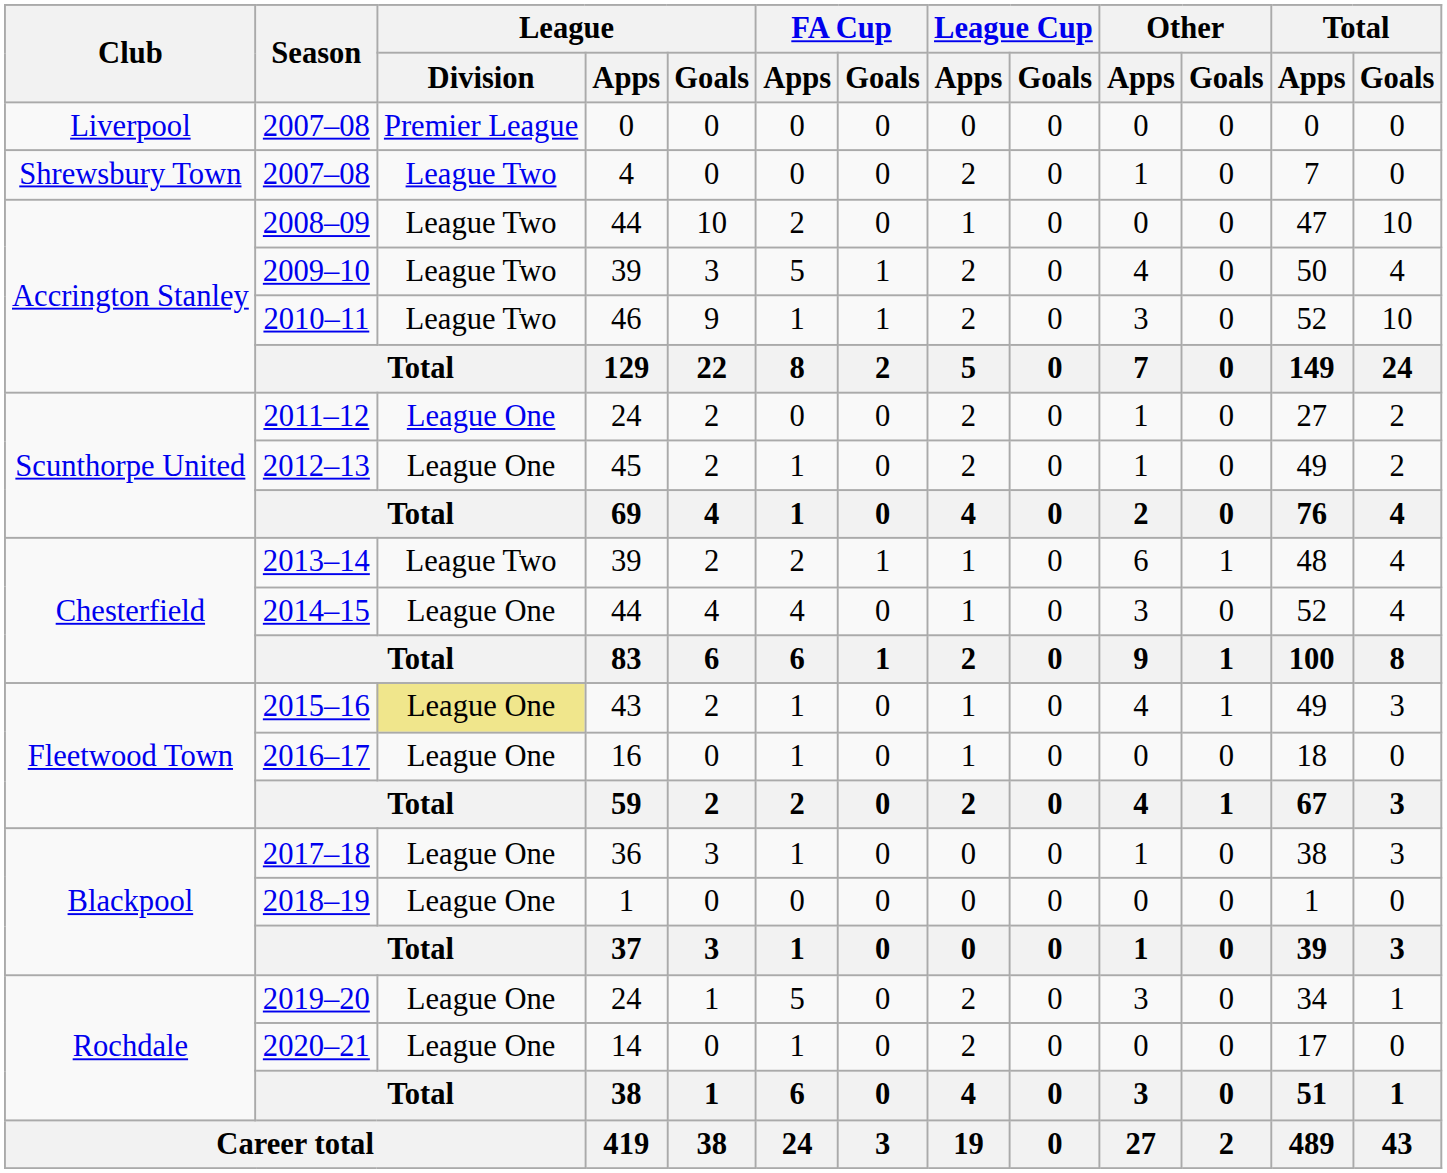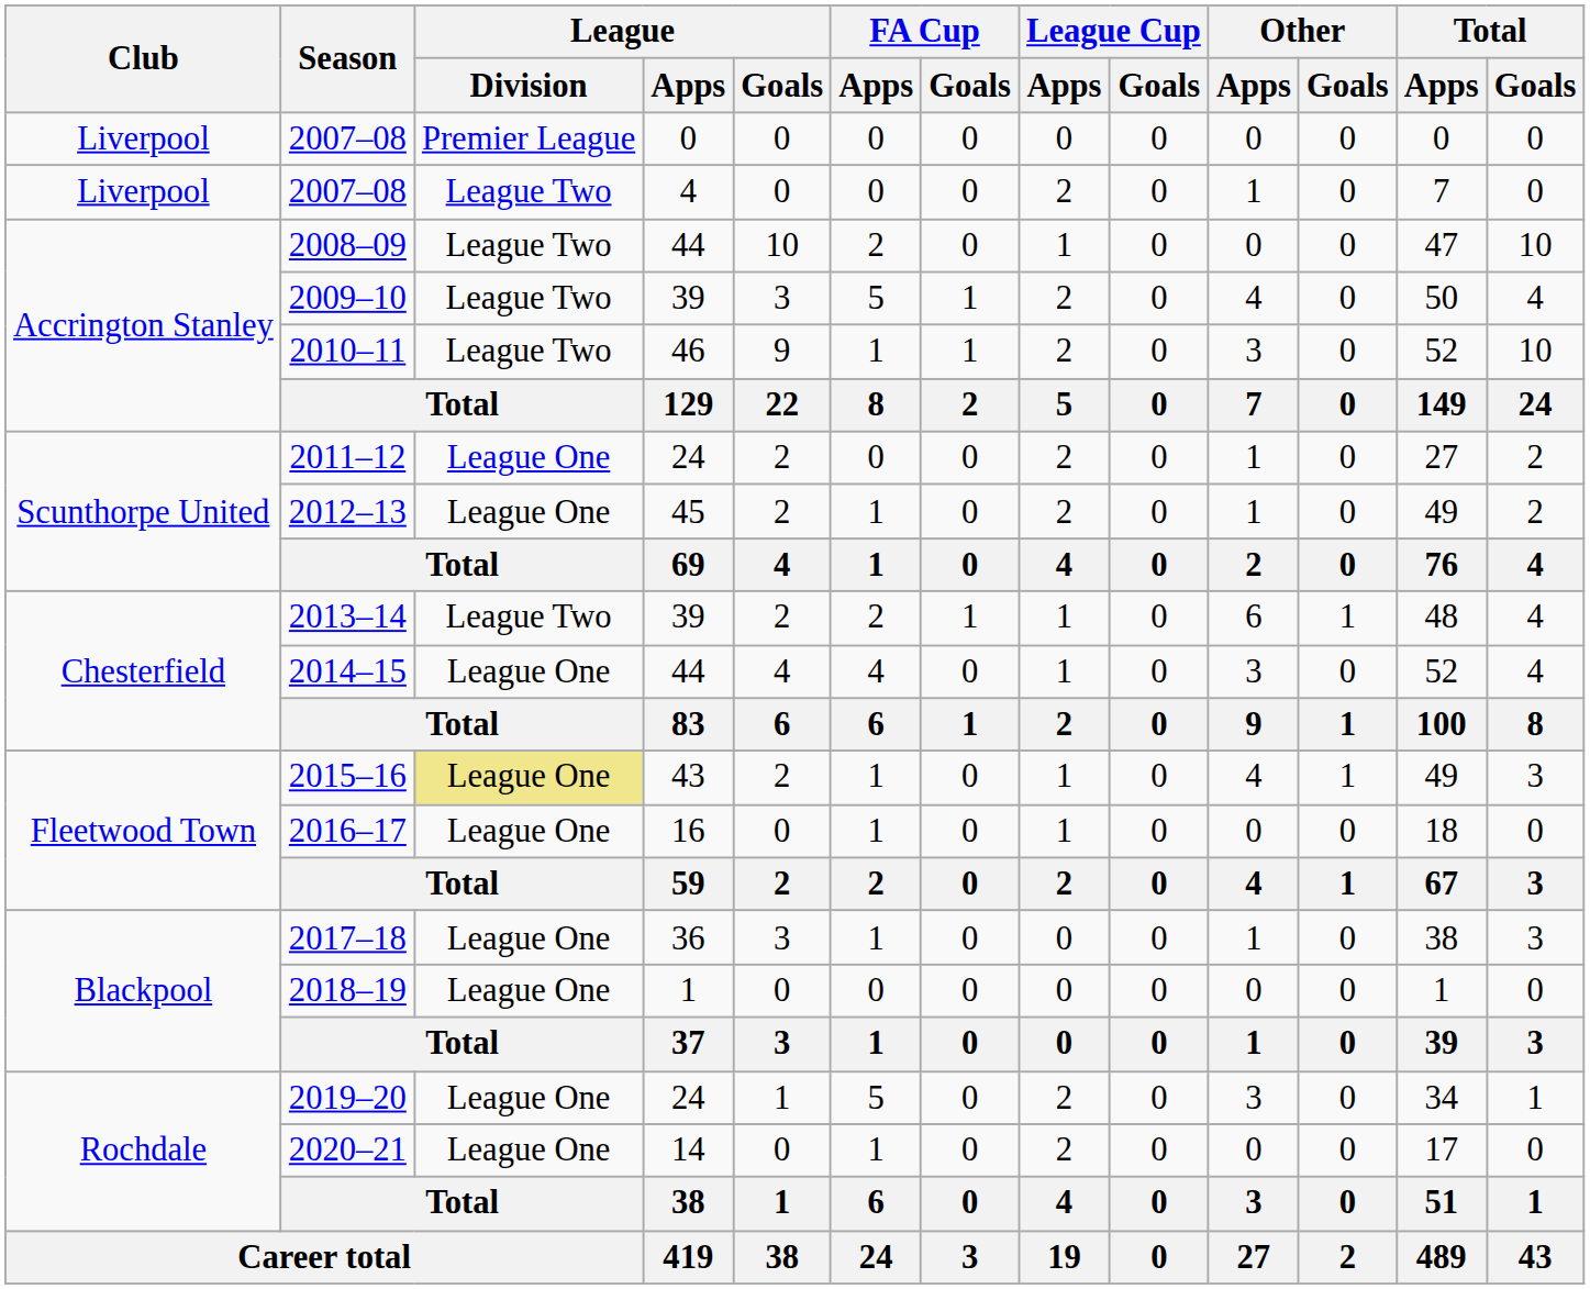 <table class="wikitable" style="text-align:center">
 <tr>
 <th rowspan="2">Club</th>
 <th rowspan="2">Season</th>
 <th colspan="3">League</th>
 <th colspan="2"><a href='#'>FA Cup</a></th>
 <th colspan="2"><a href='#'>League Cup</a></th>
 <th colspan="2">Other</th>
 <th colspan="2">Total</th>
 </tr>
 <tr>
 <th>Division</th>
 <th>Apps</th>
 <th>Goals</th>
 <th>Apps</th>
 <th>Goals</th>
 <th>Apps</th>
 <th>Goals</th>
 <th>Apps</th>
 <th>Goals</th>
 <th>Apps</th>
 <th>Goals</th>
 </tr>
 <tr>
 <td><a href='#'>Liverpool</a></td>
 <td><a href='#'>2007–08</a></td>
 <td><a href='#'>Premier League</a></td>
 <td>0</td>
 <td>0</td>
 <td>0</td>
 <td>0</td>
 <td>0</td>
 <td>0</td>
 <td>0</td>
 <td>0</td>
 <td>0</td>
 <td>0</td>
 </tr>
 <tr>
-<td><a href='#'>Shrewsbury Town</a></td>
+<td><a href='#'>Liverpool</a></td>
 <td><a href='#'>2007–08</a></td>
 <td><a href='#'>League Two</a></td>
 <td>4</td>
 <td>0</td>
 <td>0</td>
 <td>0</td>
 <td>2</td>
 <td>0</td>
 <td>1</td>
 <td>0</td>
 <td>7</td>
 <td>0</td>
 </tr>
 <tr>
 <td rowspan="4"><a href='#'>Accrington Stanley</a></td>
 <td><a href='#'>2008–09</a></td>
 <td>League Two</td>
 <td>44</td>
 <td>10</td>
 <td>2</td>
 <td>0</td>
 <td>1</td>
 <td>0</td>
 <td>0</td>
 <td>0</td>
 <td>47</td>
 <td>10</td>
 </tr>
 <tr>
 <td><a href='#'>2009–10</a></td>
 <td>League Two</td>
 <td>39</td>
 <td>3</td>
 <td>5</td>
 <td>1</td>
 <td>2</td>
 <td>0</td>
 <td>4</td>
 <td>0</td>
 <td>50</td>
 <td>4</td>
 </tr>
 <tr>
 <td><a href='#'>2010–11</a></td>
 <td>League Two</td>
 <td>46</td>
 <td>9</td>
 <td>1</td>
 <td>1</td>
 <td>2</td>
 <td>0</td>
 <td>3</td>
 <td>0</td>
 <td>52</td>
 <td>10</td>
 </tr>
 <tr>
 <th colspan="2">Total</th>
 <th>129</th>
 <th>22</th>
 <th>8</th>
 <th>2</th>
 <th>5</th>
 <th>0</th>
 <th>7</th>
 <th>0</th>
 <th>149</th>
 <th>24</th>
 </tr>
 <tr>
 <td rowspan="3"><a href='#'>Scunthorpe United</a></td>
 <td><a href='#'>2011–12</a></td>
 <td><a href='#'>League One</a></td>
 <td>24</td>
 <td>2</td>
 <td>0</td>
 <td>0</td>
 <td>2</td>
 <td>0</td>
 <td>1</td>
 <td>0</td>
 <td>27</td>
 <td>2</td>
 </tr>
 <tr>
 <td><a href='#'>2012–13</a></td>
 <td>League One</td>
 <td>45</td>
 <td>2</td>
 <td>1</td>
 <td>0</td>
 <td>2</td>
 <td>0</td>
 <td>1</td>
 <td>0</td>
 <td>49</td>
 <td>2</td>
 </tr>
 <tr>
 <th colspan="2">Total</th>
 <th>69</th>
 <th>4</th>
 <th>1</th>
 <th>0</th>
 <th>4</th>
 <th>0</th>
 <th>2</th>
 <th>0</th>
 <th>76</th>
 <th>4</th>
 </tr>
 <tr>
 <td rowspan="3"><a href='#'>Chesterfield</a></td>
 <td><a href='#'>2013–14</a></td>
 <td>League Two</td>
 <td>39</td>
 <td>2</td>
 <td>2</td>
 <td>1</td>
 <td>1</td>
 <td>0</td>
 <td>6</td>
 <td>1</td>
 <td>48</td>
 <td>4</td>
 </tr>
 <tr>
 <td><a href='#'>2014–15</a></td>
 <td>League One</td>
 <td>44</td>
 <td>4</td>
 <td>4</td>
 <td>0</td>
 <td>1</td>
 <td>0</td>
 <td>3</td>
 <td>0</td>
 <td>52</td>
 <td>4</td>
 </tr>
 <tr>
 <th colspan="2">Total</th>
 <th>83</th>
 <th>6</th>
 <th>6</th>
 <th>1</th>
 <th>2</th>
 <th>0</th>
 <th>9</th>
 <th>1</th>
 <th>100</th>
 <th>8</th>
 </tr>
 <tr>
 <td rowspan="3"><a href='#'>Fleetwood Town</a></td>
 <td><a href='#'>2015–16</a></td>
 <td style="background: khaki;">League One</td>
 <td>43</td>
 <td>2</td>
 <td>1</td>
 <td>0</td>
 <td>1</td>
 <td>0</td>
 <td>4</td>
 <td>1</td>
 <td>49</td>
 <td>3</td>
 </tr>
 <tr>
 <td><a href='#'>2016–17</a></td>
 <td>League One</td>
 <td>16</td>
 <td>0</td>
 <td>1</td>
 <td>0</td>
 <td>1</td>
 <td>0</td>
 <td>0</td>
 <td>0</td>
 <td>18</td>
 <td>0</td>
 </tr>
 <tr>
 <th colspan="2">Total</th>
 <th>59</th>
 <th>2</th>
 <th>2</th>
 <th>0</th>
 <th>2</th>
 <th>0</th>
 <th>4</th>
 <th>1</th>
 <th>67</th>
 <th>3</th>
 </tr>
 <tr>
 <td rowspan="3"><a href='#'>Blackpool</a></td>
 <td><a href='#'>2017–18</a></td>
 <td>League One</td>
 <td>36</td>
 <td>3</td>
 <td>1</td>
 <td>0</td>
 <td>0</td>
 <td>0</td>
 <td>1</td>
 <td>0</td>
 <td>38</td>
 <td>3</td>
 </tr>
 <tr>
 <td><a href='#'>2018–19</a></td>
 <td>League One</td>
 <td>1</td>
 <td>0</td>
 <td>0</td>
 <td>0</td>
 <td>0</td>
 <td>0</td>
 <td>0</td>
 <td>0</td>
 <td>1</td>
 <td>0</td>
 </tr>
 <tr>
 <th colspan="2">Total</th>
 <th>37</th>
 <th>3</th>
 <th>1</th>
 <th>0</th>
 <th>0</th>
 <th>0</th>
 <th>1</th>
 <th>0</th>
 <th>39</th>
 <th>3</th>
 </tr>
 <tr>
 <td rowspan="3"><a href='#'>Rochdale</a></td>
 <td><a href='#'>2019–20</a></td>
 <td>League One</td>
 <td>24</td>
 <td>1</td>
 <td>5</td>
 <td>0</td>
 <td>2</td>
 <td>0</td>
 <td>3</td>
 <td>0</td>
 <td>34</td>
 <td>1</td>
 </tr>
 <tr>
 <td><a href='#'>2020–21</a></td>
 <td>League One</td>
 <td>14</td>
 <td>0</td>
 <td>1</td>
 <td>0</td>
 <td>2</td>
 <td>0</td>
 <td>0</td>
 <td>0</td>
 <td>17</td>
 <td>0</td>
 </tr>
 <tr>
 <th colspan="2">Total</th>
 <th>38</th>
 <th>1</th>
 <th>6</th>
 <th>0</th>
 <th>4</th>
 <th>0</th>
 <th>3</th>
 <th>0</th>
 <th>51</th>
 <th>1</th>
 </tr>
 <tr>
 <th colspan="3">Career total</th>
 <th>419</th>
 <th>38</th>
 <th>24</th>
 <th>3</th>
 <th>19</th>
 <th>0</th>
 <th>27</th>
 <th>2</th>
 <th>489</th>
 <th>43</th>
 </tr>
 </table>
